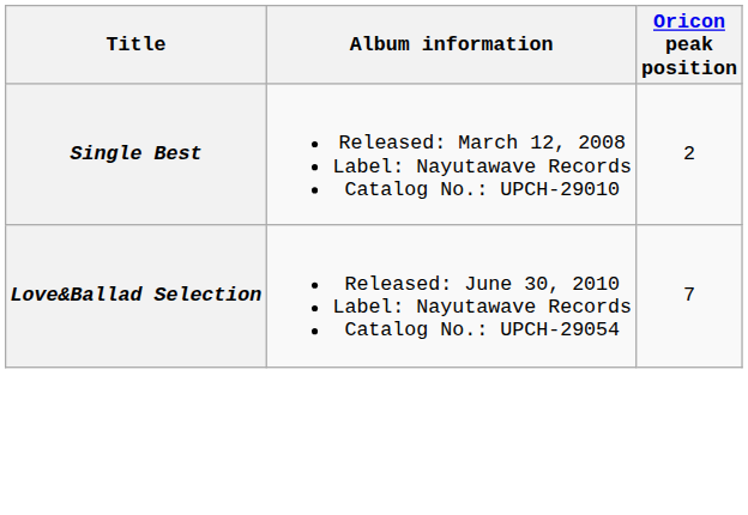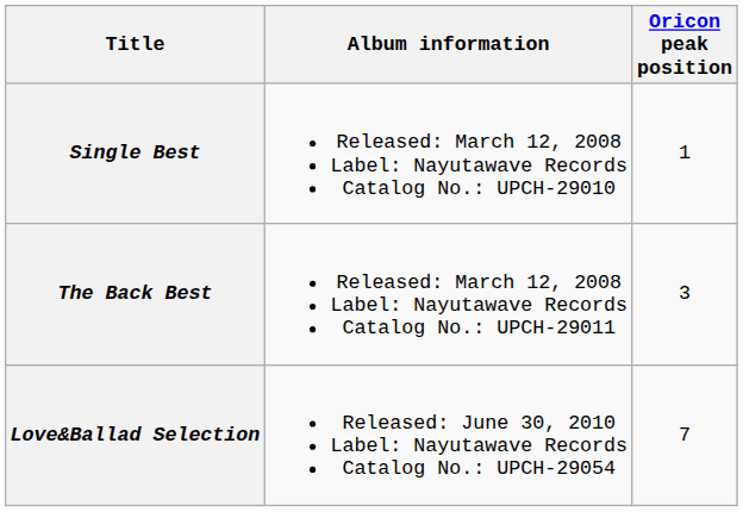 <table class="wikitable plainrowheaders" style="text-align:center">
 <tr>
 <th>Title</th>
 <th>Album information</th>
 <th><a href='#'>Oricon</a><br>peak<br>position</th>
 </tr>
 <tr>
 <th scope="row"><em>Single Best</em></th>
 <td><br><ul><li>Released: March 12, 2008</li><li>Label: Nayutawave Records</li><li>Catalog No.: UPCH-29010</li></ul></td>
-<td>2</td>
+<td>1</td>
+</tr>
+<tr>
+<th scope="row"><em>The Back Best</em></th>
+<td><br><ul><li>Released: March 12, 2008</li><li>Label: Nayutawave Records</li><li>Catalog No.: UPCH-29011</li></ul></td>
+<td>3</td>
 </tr>
 <tr>
 <th scope="row"><em>Love&Ballad Selection</em></th>
 <td><br><ul><li>Released: June 30, 2010</li><li>Label: Nayutawave Records</li><li>Catalog No.: UPCH-29054</li></ul></td>
 <td>7</td>
 </tr>
 </table>
